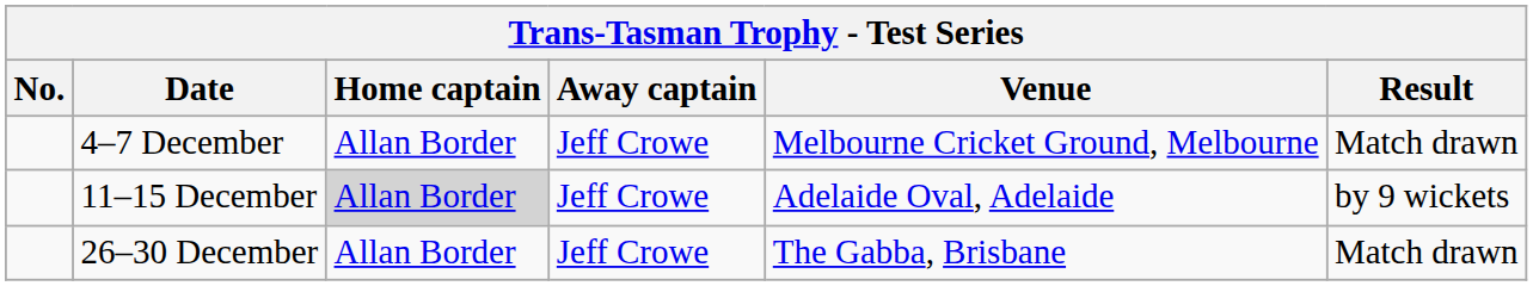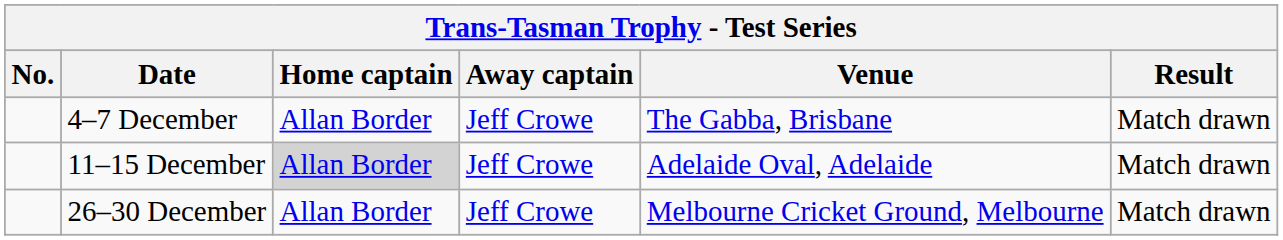 <table class="wikitable">
 <tr>
 <th colspan="9"><a href='#'>Trans-Tasman Trophy</a> - Test Series</th>
 </tr>
 <tr>
 <th>No.</th>
 <th>Date</th>
 <th>Home captain</th>
 <th>Away captain</th>
 <th>Venue</th>
 <th>Result</th>
 </tr>
 <tr>
 <td></td>
 <td>4–7 December</td>
 <td><a href='#'>Allan Border</a></td>
 <td><a href='#'>Jeff Crowe</a></td>
-<td><a href='#'>Melbourne Cricket Ground</a>, <a href='#'>Melbourne</a></td>
+<td><a href='#'>The Gabba</a>, <a href='#'>Brisbane</a></td>
 <td>Match drawn</td>
 </tr>
 <tr>
 <td></td>
 <td>11–15 December</td>
 <td style="background: lightgrey;"><a href='#'>Allan Border</a></td>
 <td><a href='#'>Jeff Crowe</a></td>
 <td><a href='#'>Adelaide Oval</a>, <a href='#'>Adelaide</a></td>
-<td> by 9 wickets</td>
+<td>Match drawn</td>
 </tr>
 <tr>
 <td></td>
 <td>26–30 December</td>
 <td><a href='#'>Allan Border</a></td>
 <td><a href='#'>Jeff Crowe</a></td>
-<td><a href='#'>The Gabba</a>, <a href='#'>Brisbane</a></td>
+<td><a href='#'>Melbourne Cricket Ground</a>, <a href='#'>Melbourne</a></td>
 <td>Match drawn</td>
 </tr>
 </table>
